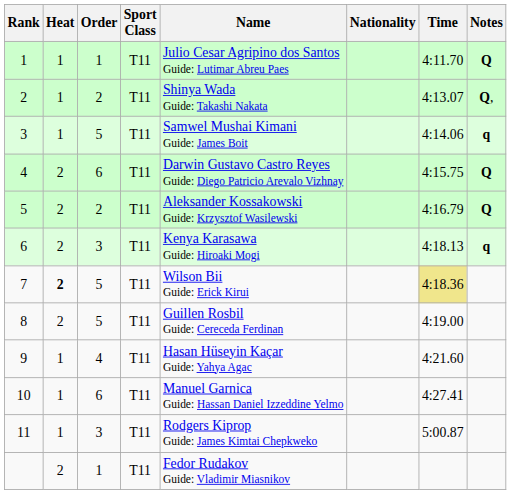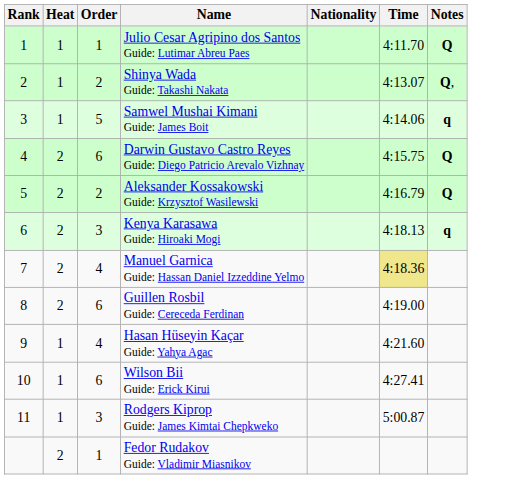 <table class="wikitable sortable" style="text-align:center">
 <tr>
 <th>Rank</th>
 <th>Heat</th>
 <th>Order</th>
-<th>Sport<br>Class</th>
 <th>Name</th>
 <th>Nationality</th>
 <th>Time</th>
 <th>Notes</th>
 </tr>
 <tr bgcolor="ccffcc">
 <td>1</td>
 <td>1</td>
 <td>1</td>
-<td>T11</td>
 <td align="left"><a href='#'>Julio Cesar Agripino dos Santos</a><br><small>Guide: <a href='#'>Lutimar Abreu Paes</a></small></td>
 <td align="left"></td>
 <td>4:11.70</td>
 <td><strong>Q</strong></td>
 </tr>
 <tr bgcolor="ccffcc">
 <td>2</td>
 <td>1</td>
 <td>2</td>
-<td>T11</td>
 <td align="left"><a href='#'>Shinya Wada</a><br><small>Guide: <a href='#'>Takashi Nakata</a></small></td>
 <td align="left"></td>
 <td>4:13.07</td>
 <td><strong>Q</strong>, </td>
 </tr>
 <tr bgcolor="ddffdd">
 <td>3</td>
 <td>1</td>
 <td>5</td>
-<td>T11</td>
 <td align="left"><a href='#'>Samwel Mushai Kimani</a><br><small>Guide: <a href='#'>James Boit</a></small></td>
 <td align="left"></td>
 <td>4:14.06</td>
 <td><strong>q</strong></td>
 </tr>
 <tr bgcolor="ccffcc">
 <td>4</td>
 <td>2</td>
 <td>6</td>
-<td>T11</td>
 <td align="left"><a href='#'>Darwin Gustavo Castro Reyes</a><br><small>Guide: <a href='#'>Diego Patricio Arevalo Vizhnay</a></small></td>
 <td align="left"></td>
 <td>4:15.75</td>
 <td><strong>Q</strong></td>
 </tr>
 <tr bgcolor="ccffcc">
 <td>5</td>
 <td>2</td>
 <td>2</td>
-<td>T11</td>
 <td align="left"><a href='#'>Aleksander Kossakowski</a><br><small>Guide: <a href='#'>Krzysztof Wasilewski</a></small></td>
 <td align="left"></td>
 <td>4:16.79</td>
 <td><strong>Q</strong></td>
 </tr>
 <tr bgcolor="ddffdd">
 <td>6</td>
 <td>2</td>
 <td>3</td>
-<td>T11</td>
 <td align="left"><a href='#'>Kenya Karasawa</a><br><small>Guide: <a href='#'>Hiroaki Mogi</a></small></td>
 <td align="left"></td>
 <td>4:18.13</td>
 <td><strong>q</strong></td>
 </tr>
 <tr>
 <td>7</td>
-<td><strong>2</strong></td>
-<td>5</td>
-<td>T11</td>
-<td align="left"><a href='#'>Wilson Bii</a><br><small>Guide: <a href='#'>Erick Kirui</a></small></td>
+<td>2</td>
+<td>4</td>
+<td align="left"><a href='#'>Manuel Garnica</a><br><small>Guide: <a href='#'>Hassan Daniel Izzeddine Yelmo</a></small></td>
 <td align="left"></td>
 <td style="background: khaki;">4:18.36</td>
 <td></td>
 </tr>
 <tr>
 <td>8</td>
 <td>2</td>
-<td>5</td>
-<td>T11</td>
+<td>6</td>
 <td align="left"><a href='#'>Guillen Rosbil</a><br><small>Guide: <a href='#'>Cereceda Ferdinan</a></small></td>
 <td align="left"></td>
 <td>4:19.00</td>
 <td></td>
 </tr>
 <tr>
 <td>9</td>
 <td>1</td>
 <td>4</td>
-<td>T11</td>
 <td align="left"><a href='#'>Hasan Hüseyin Kaçar</a><br><small>Guide: <a href='#'>Yahya Agac</a></small></td>
 <td align="left"></td>
 <td>4:21.60</td>
 <td></td>
 </tr>
 <tr>
 <td>10</td>
 <td>1</td>
 <td>6</td>
-<td>T11</td>
-<td align="left"><a href='#'>Manuel Garnica</a><br><small>Guide: <a href='#'>Hassan Daniel Izzeddine Yelmo</a></small></td>
+<td align="left"><a href='#'>Wilson Bii</a><br><small>Guide: <a href='#'>Erick Kirui</a></small></td>
 <td align="left"></td>
 <td>4:27.41</td>
 <td></td>
 </tr>
 <tr>
 <td>11</td>
 <td>1</td>
 <td>3</td>
-<td>T11</td>
 <td align="left"><a href='#'>Rodgers Kiprop</a><br><small>Guide: <a href='#'>James Kimtai Chepkweko</a></small></td>
 <td align="left"></td>
 <td>5:00.87</td>
 <td></td>
 </tr>
 <tr>
 <td></td>
 <td>2</td>
 <td>1</td>
-<td>T11</td>
 <td align="left"><a href='#'>Fedor Rudakov</a><br><small>Guide: <a href='#'>Vladimir Miasnikov</a></small></td>
 <td align="left"></td>
 <td></td>
 <td></td>
 </tr>
 </table>
